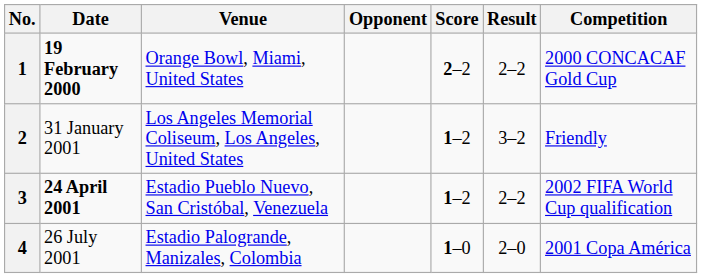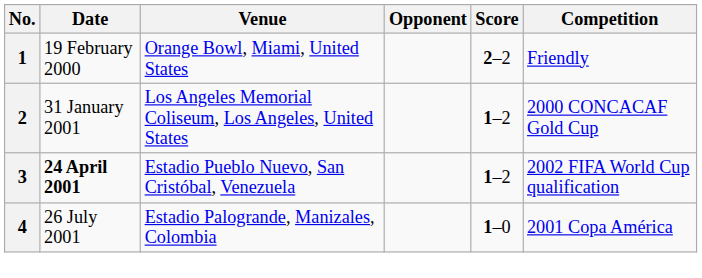 <table class="wikitable sortable plainrowheaders">
 <tr>
 <th scope=col>No.</th>
 <th scope=col data-sort-type=date>Date</th>
 <th scope=col>Venue</th>
 <th scope=col>Opponent</th>
 <th scope=col>Score</th>
-<th scope=col>Result</th>
 <th scope=col>Competition</th>
 </tr>
 <tr>
 <th scope=row>1</th>
-<td><strong>19 February 2000</strong></td>
+<td>19 February 2000</td>
 <td><a href='#'>Orange Bowl</a>, <a href='#'>Miami</a>, <a href='#'>United States</a></td>
 <td></td>
 <td align=center><strong>2</strong>–2</td>
-<td align=center>2–2</td>
-<td><a href='#'>2000 CONCACAF Gold Cup</a></td>
+<td><a href='#'>Friendly</a></td>
 </tr>
 <tr>
 <th scope=row>2</th>
 <td>31 January 2001</td>
 <td><a href='#'>Los Angeles Memorial Coliseum</a>, <a href='#'>Los Angeles</a>, <a href='#'>United States</a></td>
 <td></td>
 <td align=center><strong>1</strong>–2</td>
-<td align=center>3–2</td>
-<td><a href='#'>Friendly</a></td>
+<td><a href='#'>2000 CONCACAF Gold Cup</a></td>
 </tr>
 <tr>
 <th scope=row>3</th>
 <td><strong>24 April 2001</strong></td>
 <td><a href='#'>Estadio Pueblo Nuevo</a>, <a href='#'>San Cristóbal</a>, <a href='#'>Venezuela</a></td>
 <td></td>
 <td align=center><strong>1</strong>–2</td>
-<td align=center>2–2</td>
 <td><a href='#'>2002 FIFA World Cup qualification</a></td>
 </tr>
 <tr>
 <th scope=row>4</th>
 <td>26 July 2001</td>
 <td><a href='#'>Estadio Palogrande</a>, <a href='#'>Manizales</a>, <a href='#'>Colombia</a></td>
 <td></td>
 <td align=center><strong>1</strong>–0</td>
-<td align=center>2–0</td>
 <td><a href='#'>2001 Copa América</a></td>
 </tr>
 </table>
